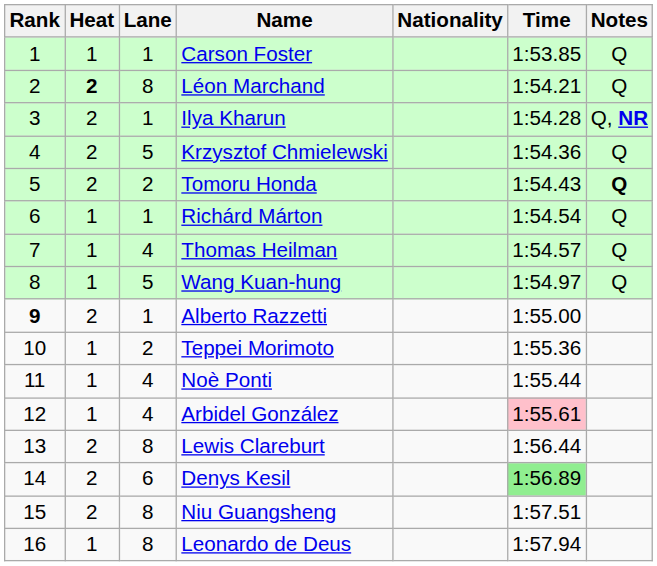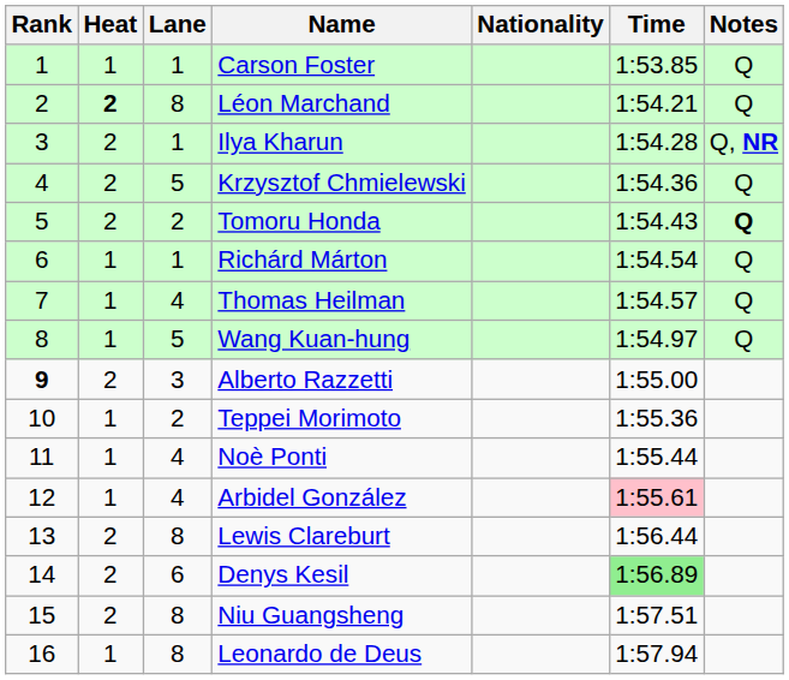 <table class="wikitable sortable" style="text-align:center">
 <tr>
 <th>Rank</th>
 <th>Heat</th>
 <th>Lane</th>
 <th>Name</th>
 <th>Nationality</th>
 <th>Time</th>
 <th>Notes</th>
 </tr>
 <tr bgcolor=ccffcc>
 <td>1</td>
 <td>1</td>
 <td>1</td>
 <td align=left><a href='#'>Carson Foster</a></td>
 <td align=left></td>
 <td>1:53.85</td>
 <td>Q</td>
 </tr>
 <tr bgcolor=ccffcc>
 <td>2</td>
 <td><strong>2</strong></td>
 <td>8</td>
 <td align=left><a href='#'>Léon Marchand</a></td>
 <td align=left></td>
 <td>1:54.21</td>
 <td>Q</td>
 </tr>
 <tr bgcolor=ccffcc>
 <td>3</td>
 <td>2</td>
 <td>1</td>
 <td align=left><a href='#'>Ilya Kharun</a></td>
 <td align=left></td>
 <td>1:54.28</td>
 <td>Q, <strong><a href='#'>NR</a></strong></td>
 </tr>
 <tr bgcolor=ccffcc>
 <td>4</td>
 <td>2</td>
 <td>5</td>
 <td align=left><a href='#'>Krzysztof Chmielewski</a></td>
 <td align=left></td>
 <td>1:54.36</td>
 <td>Q</td>
 </tr>
 <tr bgcolor=ccffcc>
 <td>5</td>
 <td>2</td>
 <td>2</td>
 <td align=left><a href='#'>Tomoru Honda</a></td>
 <td align=left></td>
 <td>1:54.43</td>
 <td><strong>Q</strong></td>
 </tr>
 <tr bgcolor=ccffcc>
 <td>6</td>
 <td>1</td>
 <td>1</td>
 <td align=left><a href='#'>Richárd Márton</a></td>
 <td align=left></td>
 <td>1:54.54</td>
 <td>Q</td>
 </tr>
 <tr bgcolor=ccffcc>
 <td>7</td>
 <td>1</td>
 <td>4</td>
 <td align=left><a href='#'>Thomas Heilman</a></td>
 <td align=left></td>
 <td>1:54.57</td>
 <td>Q</td>
 </tr>
 <tr bgcolor=ccffcc>
 <td>8</td>
 <td>1</td>
 <td>5</td>
 <td align=left><a href='#'>Wang Kuan-hung</a></td>
 <td align=left></td>
 <td>1:54.97</td>
 <td>Q</td>
 </tr>
 <tr>
 <td><strong>9</strong></td>
 <td>2</td>
-<td>1</td>
+<td>3</td>
 <td align=left><a href='#'>Alberto Razzetti</a></td>
 <td align=left></td>
 <td>1:55.00</td>
 <td></td>
 </tr>
 <tr>
 <td>10</td>
 <td>1</td>
 <td>2</td>
 <td align=left><a href='#'>Teppei Morimoto</a></td>
 <td align=left></td>
 <td>1:55.36</td>
 <td></td>
 </tr>
 <tr>
 <td>11</td>
 <td>1</td>
 <td>4</td>
 <td align=left><a href='#'>Noè Ponti</a></td>
 <td align=left></td>
 <td>1:55.44</td>
 <td></td>
 </tr>
 <tr>
 <td>12</td>
 <td>1</td>
 <td>4</td>
 <td align=left><a href='#'>Arbidel González</a></td>
 <td align=left></td>
 <td style="background: pink;">1:55.61</td>
 <td></td>
 </tr>
 <tr>
 <td>13</td>
 <td>2</td>
 <td>8</td>
 <td align=left><a href='#'>Lewis Clareburt</a></td>
 <td align=left></td>
 <td>1:56.44</td>
 <td></td>
 </tr>
 <tr>
 <td>14</td>
 <td>2</td>
 <td>6</td>
 <td align=left><a href='#'>Denys Kesil</a></td>
 <td align=left></td>
 <td style="background: lightgreen;">1:56.89</td>
 <td></td>
 </tr>
 <tr>
 <td>15</td>
 <td>2</td>
 <td>8</td>
 <td align=left><a href='#'>Niu Guangsheng</a></td>
 <td align=left></td>
 <td>1:57.51</td>
 <td></td>
 </tr>
 <tr>
 <td>16</td>
 <td>1</td>
 <td>8</td>
 <td align=left><a href='#'>Leonardo de Deus</a></td>
 <td align=left></td>
 <td>1:57.94</td>
 <td></td>
 </tr>
 </table>
